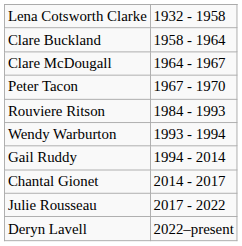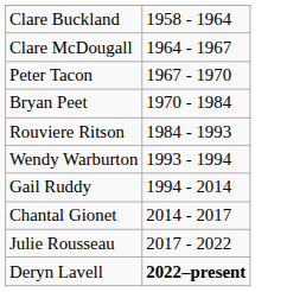 <table class="wikitable plainrowheaders" style="text-align:left;" border="1">
 <tr>
-</tr>
-<tr>
-<td>Lena Cotsworth Clarke</td>
-<td>1932 - 1958</td>
 </tr>
 <tr>
 <td>Clare Buckland</td>
 <td>1958 - 1964</td>
 </tr>
 <tr>
 <td>Clare McDougall</td>
 <td>1964 - 1967</td>
 </tr>
 <tr>
 <td>Peter Tacon</td>
 <td>1967 - 1970</td>
+</tr>
+<tr>
+<td>Bryan Peet</td>
+<td>1970 - 1984</td>
 </tr>
 <tr>
 <td>Rouviere Ritson</td>
 <td>1984 - 1993</td>
 </tr>
 <tr>
 <td>Wendy Warburton</td>
 <td>1993 - 1994</td>
 </tr>
 <tr>
 <td>Gail Ruddy</td>
 <td>1994 - 2014</td>
 </tr>
 <tr>
 <td>Chantal Gionet</td>
 <td>2014 - 2017</td>
 </tr>
 <tr>
 <td>Julie Rousseau</td>
 <td>2017 - 2022</td>
 </tr>
 <tr>
 <td>Deryn Lavell</td>
-<td>2022–present</td>
+<td><strong>2022–present</strong></td>
 </tr>
 </table>
